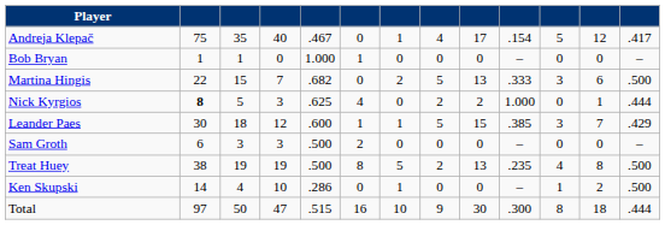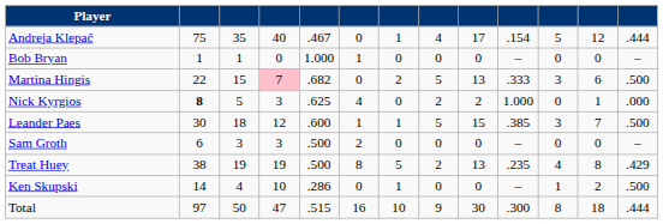 <table class="wikitable" style="text-align:center">
 <tr>
 <th style="background:#003372; color:#fff" width="200px">Player</th>
 <th style="background:#003372; color:#fff" width="40px"></th>
 <th style="background:#003372; color:#fff" width="40px"></th>
 <th style="background:#003372; color:#fff" width="40px"></th>
 <th style="background:#003372; color:#fff" width="40px"></th>
 <th style="background:#003372; color:#fff" width="40px"></th>
 <th style="background:#003372; color:#fff" width="40px"></th>
 <th style="background:#003372; color:#fff" width="40px"></th>
 <th style="background:#003372; color:#fff" width="40px"></th>
 <th style="background:#003372; color:#fff" width="40px"></th>
 <th style="background:#003372; color:#fff" width="40px"></th>
 <th style="background:#003372; color:#fff" width="40px"></th>
 <th style="background:#003372; color:#fff" width="40px"></th>
 </tr>
 <tr>
 <td style="text-align:left"><a href='#'>Andreja Klepač</a></td>
 <td>75</td>
 <td>35</td>
 <td>40</td>
 <td>.467</td>
 <td>0</td>
 <td>1</td>
 <td>4</td>
 <td>17</td>
 <td>.154</td>
 <td>5</td>
 <td>12</td>
-<td>.417</td>
+<td>.444</td>
 </tr>
 <tr>
 <td style="text-align:left"><a href='#'>Bob Bryan</a></td>
 <td>1</td>
 <td>1</td>
 <td>0</td>
 <td>1.000</td>
 <td>1</td>
 <td>0</td>
 <td>0</td>
 <td>0</td>
 <td>–</td>
 <td>0</td>
 <td>0</td>
 <td>–</td>
 </tr>
 <tr>
 <td style="text-align:left"><a href='#'>Martina Hingis</a></td>
 <td>22</td>
 <td>15</td>
-<td>7</td>
+<td style="background: pink;">7</td>
 <td>.682</td>
 <td>0</td>
 <td>2</td>
 <td>5</td>
 <td>13</td>
 <td>.333</td>
 <td>3</td>
 <td>6</td>
 <td>.500</td>
 </tr>
 <tr>
 <td style="text-align:left"><a href='#'>Nick Kyrgios</a></td>
 <td><strong>8</strong></td>
 <td>5</td>
 <td>3</td>
 <td>.625</td>
 <td>4</td>
 <td>0</td>
 <td>2</td>
 <td>2</td>
 <td>1.000</td>
 <td>0</td>
 <td>1</td>
-<td>.444</td>
+<td>.000</td>
 </tr>
 <tr>
 <td style="text-align:left"><a href='#'>Leander Paes</a></td>
 <td>30</td>
 <td>18</td>
 <td>12</td>
 <td>.600</td>
 <td>1</td>
 <td>1</td>
 <td>5</td>
 <td>15</td>
 <td>.385</td>
 <td>3</td>
 <td>7</td>
-<td>.429</td>
+<td>.500</td>
 </tr>
 <tr>
 <td style="text-align:left"><a href='#'>Sam Groth</a></td>
 <td>6</td>
 <td>3</td>
 <td>3</td>
 <td>.500</td>
 <td>2</td>
 <td>0</td>
 <td>0</td>
 <td>0</td>
 <td>–</td>
 <td>0</td>
 <td>0</td>
 <td>–</td>
 </tr>
 <tr>
 <td style="text-align:left"><a href='#'>Treat Huey</a></td>
 <td>38</td>
 <td>19</td>
 <td>19</td>
 <td>.500</td>
 <td>8</td>
 <td>5</td>
 <td>2</td>
 <td>13</td>
 <td>.235</td>
 <td>4</td>
 <td>8</td>
-<td>.500</td>
+<td>.429</td>
 </tr>
 <tr>
 <td style="text-align:left"><a href='#'>Ken Skupski</a></td>
 <td>14</td>
 <td>4</td>
 <td>10</td>
 <td>.286</td>
 <td>0</td>
 <td>1</td>
 <td>0</td>
 <td>0</td>
 <td>–</td>
 <td>1</td>
 <td>2</td>
 <td>.500</td>
 </tr>
 <tr>
 <td style="text-align:left">Total</td>
 <td>97</td>
 <td>50</td>
 <td>47</td>
 <td>.515</td>
 <td>16</td>
 <td>10</td>
 <td>9</td>
 <td>30</td>
 <td>.300</td>
 <td>8</td>
 <td>18</td>
 <td>.444</td>
 </tr>
 </table>
